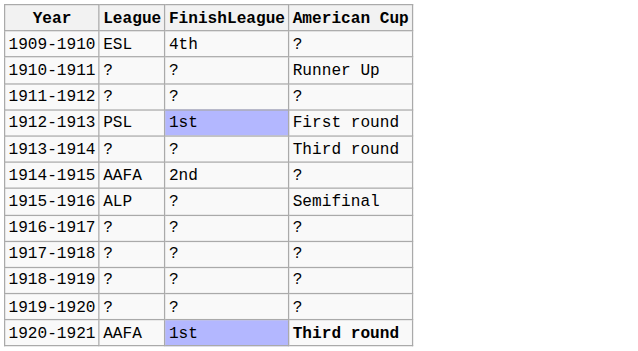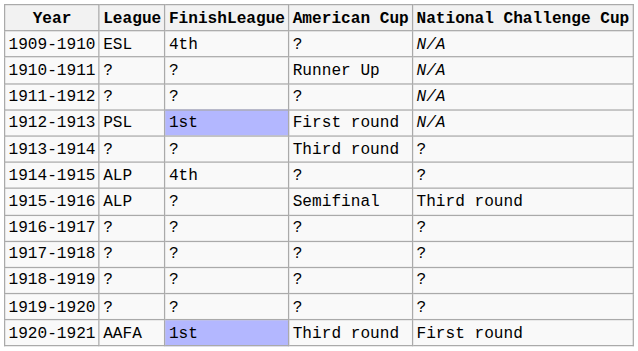 <table class="wikitable">
 <tr>
 <th>Year</th>
 <th>League</th>
 <th>FinishLeague</th>
 <th>American Cup</th>
+<th>National Challenge Cup</th>
 </tr>
 <tr>
 <td>1909-1910</td>
 <td>ESL</td>
 <td>4th</td>
 <td>?</td>
+<td><em>N/A</em></td>
 </tr>
 <tr>
 <td>1910-1911</td>
 <td>?</td>
 <td>?</td>
 <td>Runner Up</td>
+<td><em>N/A</em></td>
 </tr>
 <tr>
 <td>1911-1912</td>
 <td>?</td>
 <td>?</td>
 <td>?</td>
+<td><em>N/A</em></td>
 </tr>
 <tr>
 <td>1912-1913</td>
 <td>PSL</td>
 <td bgcolor="B3B7FF">1st</td>
 <td>First round</td>
+<td><em>N/A</em></td>
 </tr>
 <tr>
 <td>1913-1914</td>
 <td>?</td>
 <td>?</td>
 <td>Third round</td>
+<td>?</td>
 </tr>
 <tr>
 <td>1914-1915</td>
-<td>AAFA</td>
-<td>2nd</td>
+<td>ALP</td>
+<td>4th</td>
+<td>?</td>
 <td>?</td>
 </tr>
 <tr>
 <td>1915-1916</td>
 <td>ALP</td>
 <td>?</td>
 <td>Semifinal</td>
+<td>Third round</td>
 </tr>
 <tr>
 <td>1916-1917</td>
+<td>?</td>
 <td>?</td>
 <td>?</td>
 <td>?</td>
 </tr>
 <tr>
 <td>1917-1918</td>
 <td>?</td>
 <td>?</td>
 <td>?</td>
+<td>?</td>
 </tr>
 <tr>
 <td>1918-1919</td>
+<td>?</td>
 <td>?</td>
 <td>?</td>
 <td>?</td>
 </tr>
 <tr>
 <td>1919-1920</td>
 <td>?</td>
 <td>?</td>
 <td>?</td>
+<td>?</td>
 </tr>
 <tr>
 <td>1920-1921</td>
 <td>AAFA</td>
 <td bgcolor="B3B7FF">1st</td>
-<td><strong>Third round</strong></td>
+<td>Third round</td>
+<td>First round</td>
 </tr>
 </table>
